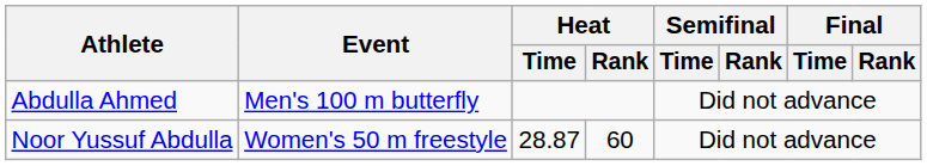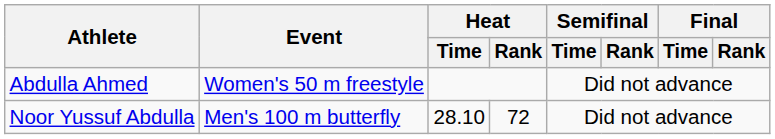 <table class=wikitable style="font-size:90%">
 <tr>
 <th rowspan="2">Athlete</th>
 <th rowspan="2">Event</th>
 <th colspan="2">Heat</th>
 <th colspan="2">Semifinal</th>
 <th colspan="2">Final</th>
 </tr>
 <tr style="font-size:95%">
 <th>Time</th>
 <th>Rank</th>
 <th>Time</th>
 <th>Rank</th>
 <th>Time</th>
 <th>Rank</th>
 </tr>
 <tr align=center>
 <td align=left><a href='#'>Abdulla Ahmed</a></td>
-<td align=left><a href='#'>Men's 100 m butterfly</a></td>
+<td align=left><a href='#'>Women's 50 m freestyle</a></td>
 <td colspan="2"></td>
 <td colspan="4">Did not advance</td>
 </tr>
 <tr align=center>
 <td align=left><a href='#'>Noor Yussuf Abdulla</a></td>
-<td align=left><a href='#'>Women's 50 m freestyle</a></td>
-<td>28.87</td>
-<td>60</td>
+<td align=left><a href='#'>Men's 100 m butterfly</a></td>
+<td>28.10</td>
+<td>72</td>
 <td colspan="4">Did not advance</td>
 </tr>
 </table>
